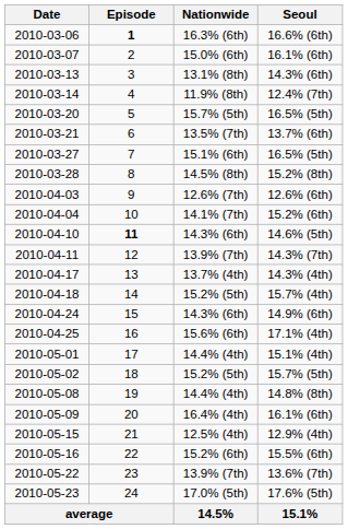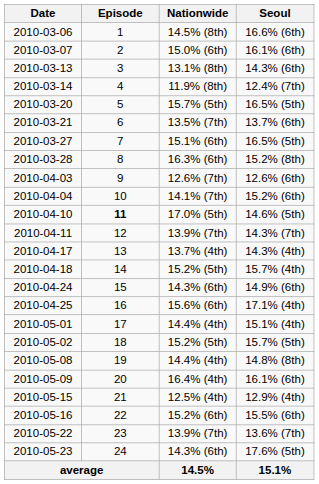 <table class="wikitable">
 <tr>
 <th width=100>Date</th>
 <th width=100>Episode</th>
 <th width=100>Nationwide</th>
 <th width=100>Seoul</th>
 </tr>
 <tr align=center>
 <td>2010-03-06</td>
-<td><strong>1</strong></td>
-<td>16.3% (6th)</td>
+<td>1</td>
+<td>14.5% (8th)</td>
 <td>16.6% (6th)</td>
 </tr>
 <tr align=center>
 <td>2010-03-07</td>
 <td>2</td>
 <td>15.0% (6th)</td>
 <td>16.1% (6th)</td>
 </tr>
 <tr align=center>
 <td>2010-03-13</td>
 <td>3</td>
 <td>13.1% (8th)</td>
 <td>14.3% (6th)</td>
 </tr>
 <tr align=center>
 <td>2010-03-14</td>
 <td>4</td>
 <td>11.9% (8th)</td>
 <td>12.4% (7th)</td>
 </tr>
 <tr align=center>
 <td>2010-03-20</td>
 <td>5</td>
 <td>15.7% (5th)</td>
 <td>16.5% (5th)</td>
 </tr>
 <tr align=center>
 <td>2010-03-21</td>
 <td>6</td>
 <td>13.5% (7th)</td>
 <td>13.7% (6th)</td>
 </tr>
 <tr align=center>
 <td>2010-03-27</td>
 <td>7</td>
 <td>15.1% (6th)</td>
 <td>16.5% (5th)</td>
 </tr>
 <tr align=center>
 <td>2010-03-28</td>
 <td>8</td>
-<td>14.5% (8th)</td>
+<td>16.3% (6th)</td>
 <td>15.2% (8th)</td>
 </tr>
 <tr align=center>
 <td>2010-04-03</td>
 <td>9</td>
 <td>12.6% (7th)</td>
 <td>12.6% (6th)</td>
 </tr>
 <tr align=center>
 <td>2010-04-04</td>
 <td>10</td>
 <td>14.1% (7th)</td>
 <td>15.2% (6th)</td>
 </tr>
 <tr align=center>
 <td>2010-04-10</td>
 <td><strong>11</strong></td>
-<td>14.3% (6th)</td>
+<td>17.0% (5th)</td>
 <td>14.6% (5th)</td>
 </tr>
 <tr align=center>
 <td>2010-04-11</td>
 <td>12</td>
 <td>13.9% (7th)</td>
 <td>14.3% (7th)</td>
 </tr>
 <tr align=center>
 <td>2010-04-17</td>
 <td>13</td>
 <td>13.7% (4th)</td>
 <td>14.3% (4th)</td>
 </tr>
 <tr align=center>
 <td>2010-04-18</td>
 <td>14</td>
 <td>15.2% (5th)</td>
 <td>15.7% (4th)</td>
 </tr>
 <tr align=center>
 <td>2010-04-24</td>
 <td>15</td>
 <td>14.3% (6th)</td>
 <td>14.9% (6th)</td>
 </tr>
 <tr align=center>
 <td>2010-04-25</td>
 <td>16</td>
 <td>15.6% (6th)</td>
 <td>17.1% (4th)</td>
 </tr>
 <tr align=center>
 <td>2010-05-01</td>
 <td>17</td>
 <td>14.4% (4th)</td>
 <td>15.1% (4th)</td>
 </tr>
 <tr align=center>
 <td>2010-05-02</td>
 <td>18</td>
 <td>15.2% (5th)</td>
 <td>15.7% (5th)</td>
 </tr>
 <tr align=center>
 <td>2010-05-08</td>
 <td>19</td>
 <td>14.4% (4th)</td>
 <td>14.8% (8th)</td>
 </tr>
 <tr align=center>
 <td>2010-05-09</td>
 <td>20</td>
 <td>16.4% (4th)</td>
 <td>16.1% (6th)</td>
 </tr>
 <tr align=center>
 <td>2010-05-15</td>
 <td>21</td>
 <td>12.5% (4th)</td>
 <td>12.9% (4th)</td>
 </tr>
 <tr align=center>
 <td>2010-05-16</td>
 <td>22</td>
 <td>15.2% (6th)</td>
 <td>15.5% (6th)</td>
 </tr>
 <tr align=center>
 <td>2010-05-22</td>
 <td>23</td>
 <td>13.9% (7th)</td>
 <td>13.6% (7th)</td>
 </tr>
 <tr align=center>
 <td>2010-05-23</td>
 <td>24</td>
-<td>17.0% (5th)</td>
+<td>14.3% (6th)</td>
 <td>17.6% (5th)</td>
 </tr>
 <tr align="center">
 <th colspan=2>average</th>
 <th>14.5%</th>
 <th>15.1%</th>
 </tr>
 </table>
